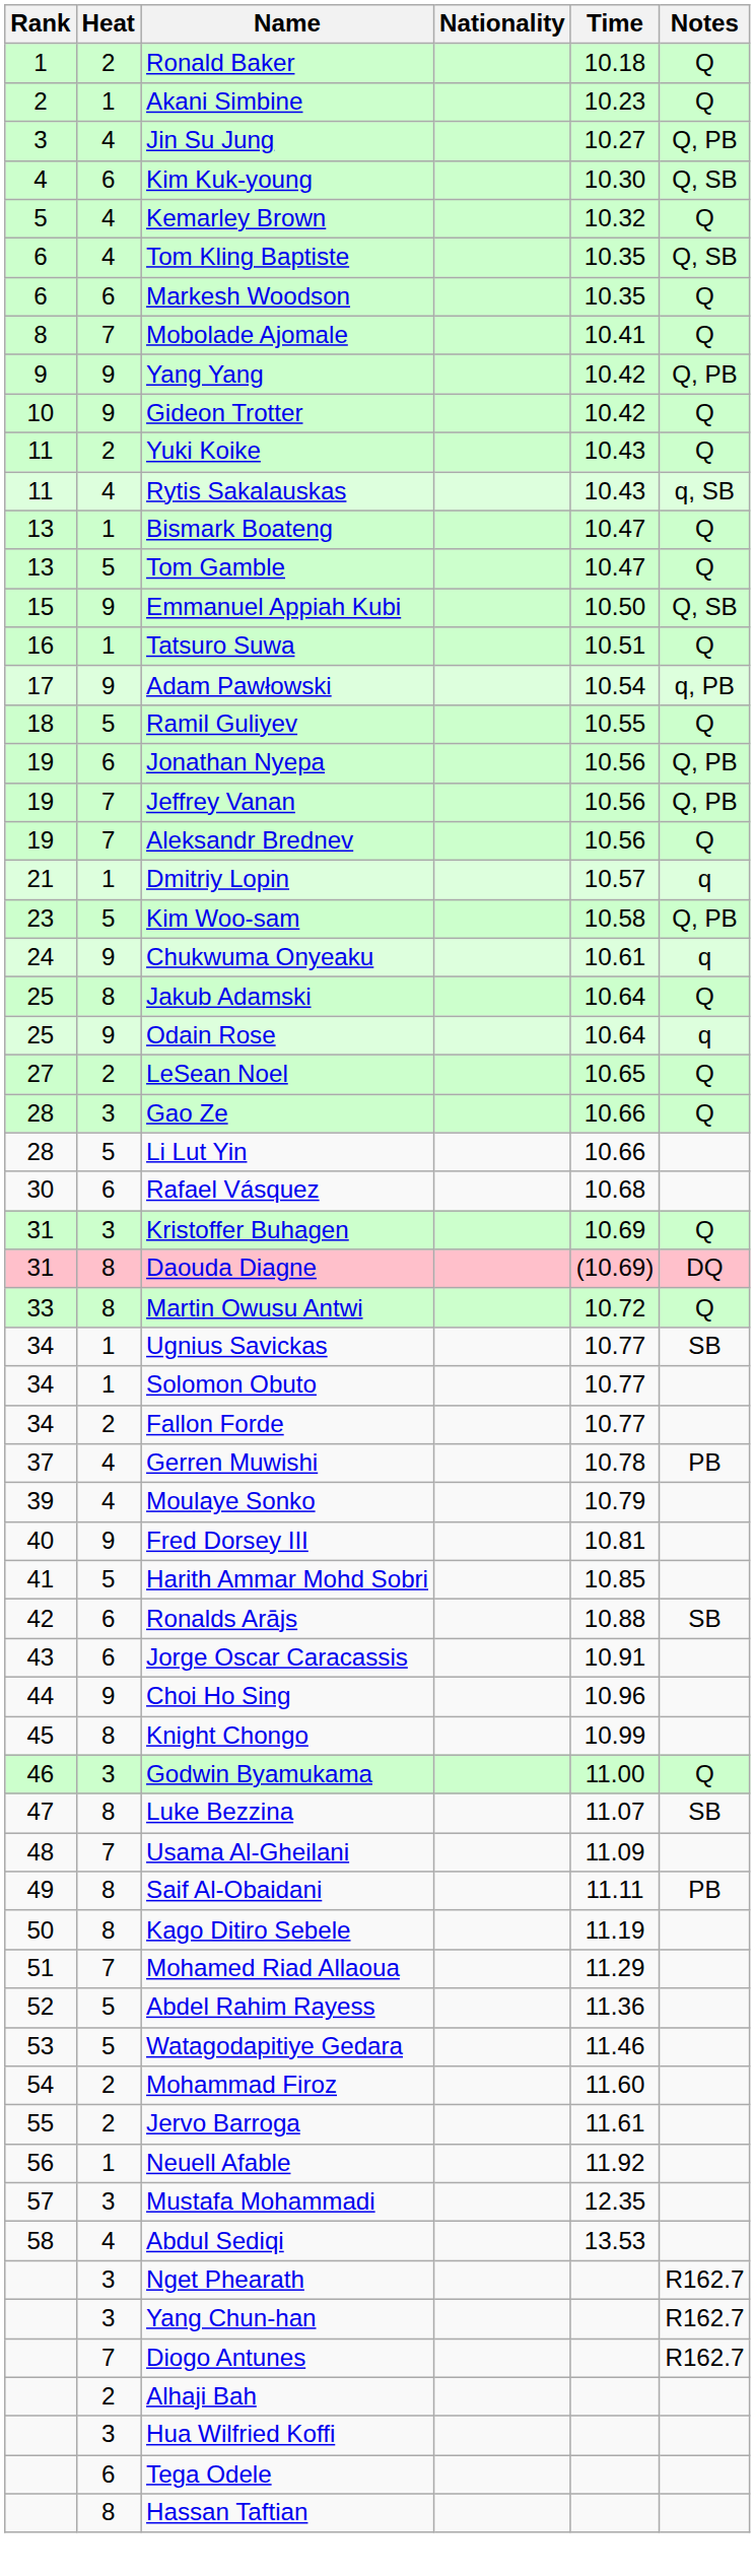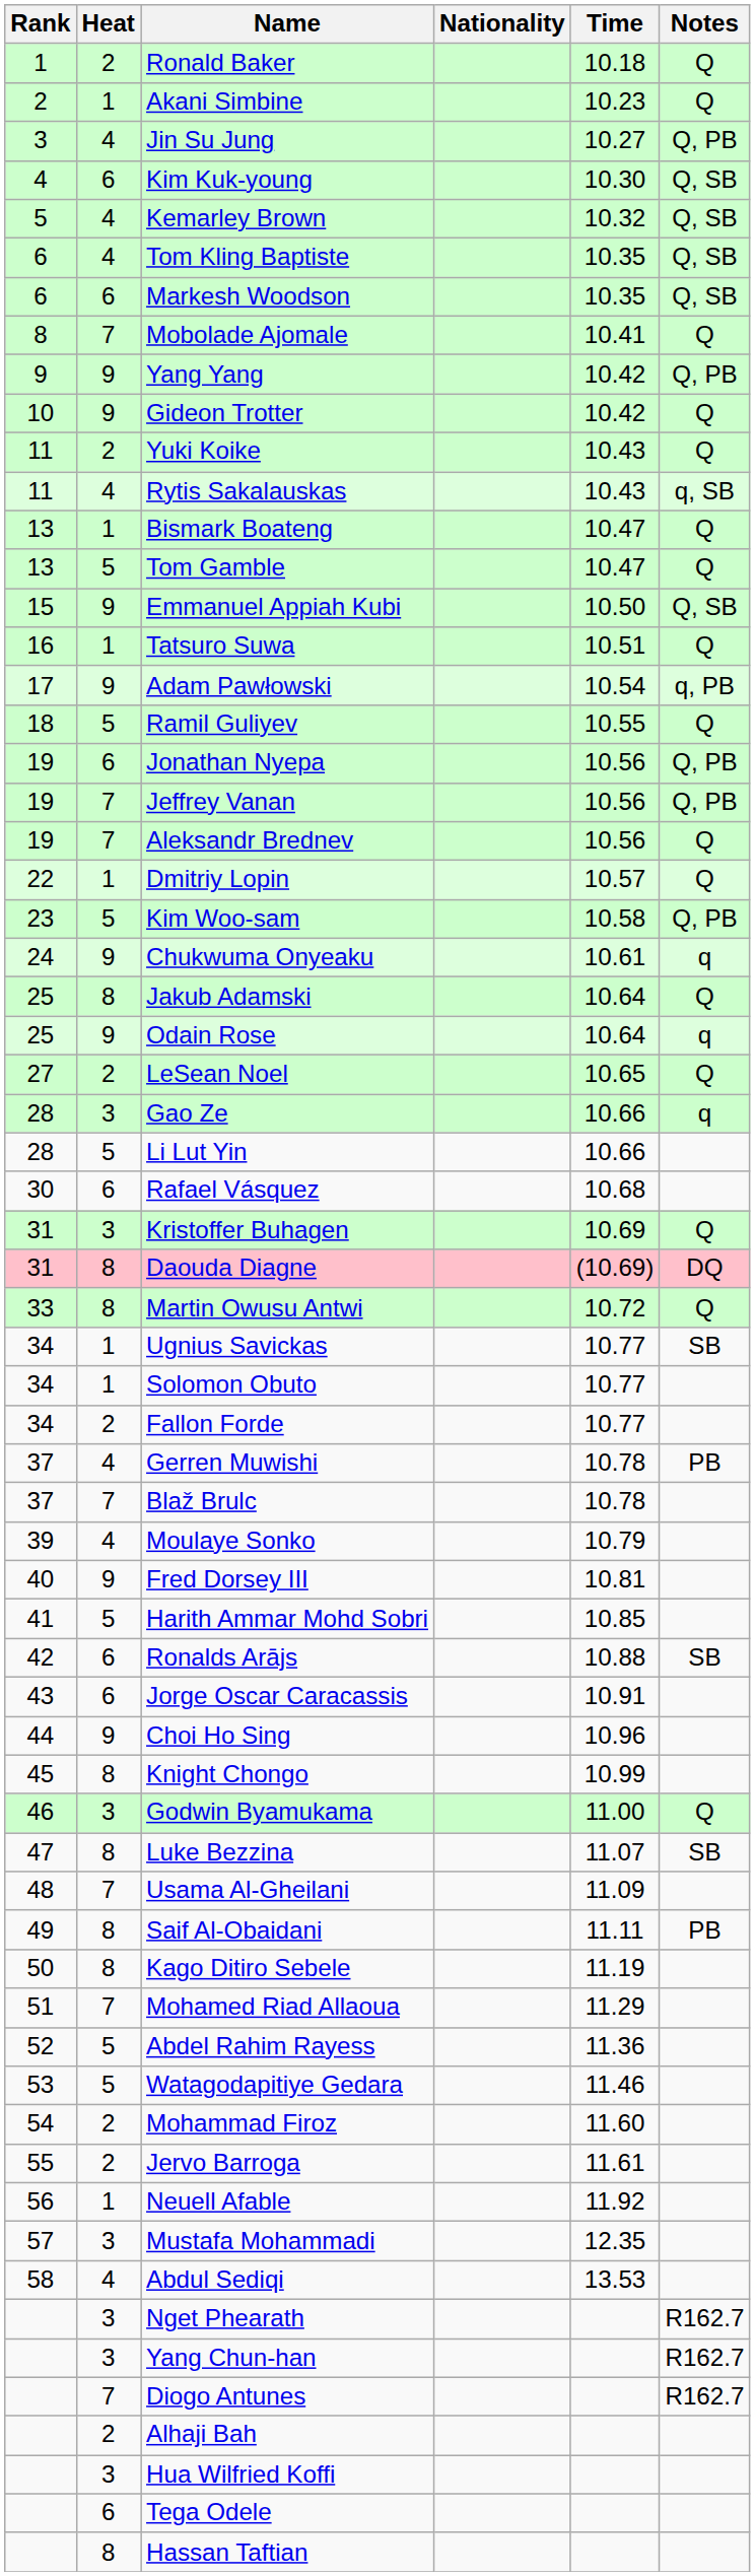 <table class="wikitable sortable" style="text-align:center">
 <tr>
 <th>Rank</th>
 <th>Heat</th>
 <th>Name</th>
 <th>Nationality</th>
 <th>Time</th>
 <th>Notes</th>
 </tr>
 <tr bgcolor=ccffcc>
 <td>1</td>
 <td>2</td>
 <td align=left><a href='#'>Ronald Baker</a></td>
 <td align=left></td>
 <td>10.18</td>
 <td>Q</td>
 </tr>
 <tr bgcolor=ccffcc>
 <td>2</td>
 <td>1</td>
 <td align=left><a href='#'>Akani Simbine</a></td>
 <td align=left></td>
 <td>10.23</td>
 <td>Q</td>
 </tr>
 <tr bgcolor=ccffcc>
 <td>3</td>
 <td>4</td>
 <td align=left><a href='#'>Jin Su Jung</a></td>
 <td align=left></td>
 <td>10.27</td>
 <td>Q, PB</td>
 </tr>
 <tr bgcolor=ccffcc>
 <td>4</td>
 <td>6</td>
 <td align=left><a href='#'>Kim Kuk-young</a></td>
 <td align=left></td>
 <td>10.30</td>
 <td>Q, SB</td>
 </tr>
 <tr bgcolor=ccffcc>
 <td>5</td>
 <td>4</td>
 <td align=left><a href='#'>Kemarley Brown</a></td>
 <td align=left></td>
 <td>10.32</td>
-<td>Q</td>
+<td>Q, SB</td>
 </tr>
 <tr bgcolor=ccffcc>
 <td>6</td>
 <td>4</td>
 <td align=left><a href='#'>Tom Kling Baptiste</a></td>
 <td align=left></td>
 <td>10.35</td>
 <td>Q, SB</td>
 </tr>
 <tr bgcolor=ccffcc>
 <td>6</td>
 <td>6</td>
 <td align=left><a href='#'>Markesh Woodson</a></td>
 <td align=left></td>
 <td>10.35</td>
-<td>Q</td>
+<td>Q, SB</td>
 </tr>
 <tr bgcolor=ccffcc>
 <td>8</td>
 <td>7</td>
 <td align=left><a href='#'>Mobolade Ajomale</a></td>
 <td align=left></td>
 <td>10.41</td>
 <td>Q</td>
 </tr>
 <tr bgcolor=ccffcc>
 <td>9</td>
 <td>9</td>
 <td align=left><a href='#'>Yang Yang</a></td>
 <td align=left></td>
 <td>10.42</td>
 <td>Q, PB</td>
 </tr>
 <tr bgcolor=ccffcc>
 <td>10</td>
 <td>9</td>
 <td align=left><a href='#'>Gideon Trotter</a></td>
 <td align=left></td>
 <td>10.42</td>
 <td>Q</td>
 </tr>
 <tr bgcolor=ccffcc>
 <td>11</td>
 <td>2</td>
 <td align=left><a href='#'>Yuki Koike</a></td>
 <td align=left></td>
 <td>10.43</td>
 <td>Q</td>
 </tr>
 <tr bgcolor=ddffdd>
 <td>11</td>
 <td>4</td>
 <td align=left><a href='#'>Rytis Sakalauskas</a></td>
 <td align=left></td>
 <td>10.43</td>
 <td>q, SB</td>
 </tr>
 <tr bgcolor=ccffcc>
 <td>13</td>
 <td>1</td>
 <td align=left><a href='#'>Bismark Boateng</a></td>
 <td align=left></td>
 <td>10.47</td>
 <td>Q</td>
 </tr>
 <tr bgcolor=ccffcc>
 <td>13</td>
 <td>5</td>
 <td align=left><a href='#'>Tom Gamble</a></td>
 <td align=left></td>
 <td>10.47</td>
 <td>Q</td>
 </tr>
 <tr bgcolor=ccffcc>
 <td>15</td>
 <td>9</td>
 <td align=left><a href='#'>Emmanuel Appiah Kubi</a></td>
 <td align=left></td>
 <td>10.50</td>
 <td>Q, SB</td>
 </tr>
 <tr bgcolor=ccffcc>
 <td>16</td>
 <td>1</td>
 <td align=left><a href='#'>Tatsuro Suwa</a></td>
 <td align=left></td>
 <td>10.51</td>
 <td>Q</td>
 </tr>
 <tr bgcolor=ddffdd>
 <td>17</td>
 <td>9</td>
 <td align=left><a href='#'>Adam Pawłowski</a></td>
 <td align=left></td>
 <td>10.54</td>
 <td>q, PB</td>
 </tr>
 <tr bgcolor=ccffcc>
 <td>18</td>
 <td>5</td>
 <td align=left><a href='#'>Ramil Guliyev</a></td>
 <td align=left></td>
 <td>10.55</td>
 <td>Q</td>
 </tr>
 <tr bgcolor=ccffcc>
 <td>19</td>
 <td>6</td>
 <td align=left><a href='#'>Jonathan Nyepa</a></td>
 <td align=left></td>
 <td>10.56</td>
 <td>Q, PB</td>
 </tr>
 <tr bgcolor=ccffcc>
 <td>19</td>
 <td>7</td>
 <td align=left><a href='#'>Jeffrey Vanan</a></td>
 <td align=left></td>
 <td>10.56</td>
 <td>Q, PB</td>
 </tr>
 <tr bgcolor=ccffcc>
 <td>19</td>
 <td>7</td>
 <td align=left><a href='#'>Aleksandr Brednev</a></td>
 <td align=left></td>
 <td>10.56</td>
 <td>Q</td>
 </tr>
 <tr bgcolor=ddffdd>
-<td>21</td>
+<td>22</td>
 <td>1</td>
 <td align=left><a href='#'>Dmitriy Lopin</a></td>
 <td align=left></td>
 <td>10.57</td>
-<td>q</td>
+<td>Q</td>
 </tr>
 <tr bgcolor=ccffcc>
 <td>23</td>
 <td>5</td>
 <td align=left><a href='#'>Kim Woo-sam</a></td>
 <td align=left></td>
 <td>10.58</td>
 <td>Q, PB</td>
 </tr>
 <tr bgcolor=ddffdd>
 <td>24</td>
 <td>9</td>
 <td align=left><a href='#'>Chukwuma Onyeaku</a></td>
 <td align=left></td>
 <td>10.61</td>
 <td>q</td>
 </tr>
 <tr bgcolor=ccffcc>
 <td>25</td>
 <td>8</td>
 <td align=left><a href='#'>Jakub Adamski</a></td>
 <td align=left></td>
 <td>10.64</td>
 <td>Q</td>
 </tr>
 <tr bgcolor=ddffdd>
 <td>25</td>
 <td>9</td>
 <td align=left><a href='#'>Odain Rose</a></td>
 <td align=left></td>
 <td>10.64</td>
 <td>q</td>
 </tr>
 <tr bgcolor=ccffcc>
 <td>27</td>
 <td>2</td>
 <td align=left><a href='#'>LeSean Noel</a></td>
 <td align=left></td>
 <td>10.65</td>
 <td>Q</td>
 </tr>
 <tr bgcolor=ccffcc>
 <td>28</td>
 <td>3</td>
 <td align=left><a href='#'>Gao Ze</a></td>
 <td align=left></td>
 <td>10.66</td>
-<td>Q</td>
+<td>q</td>
 </tr>
 <tr>
 <td>28</td>
 <td>5</td>
 <td align=left><a href='#'>Li Lut Yin</a></td>
 <td align=left></td>
 <td>10.66</td>
 <td></td>
 </tr>
 <tr>
 <td>30</td>
 <td>6</td>
 <td align=left><a href='#'>Rafael Vásquez</a></td>
 <td align=left></td>
 <td>10.68</td>
 <td></td>
 </tr>
 <tr bgcolor=ccffcc>
 <td>31</td>
 <td>3</td>
 <td align=left><a href='#'>Kristoffer Buhagen</a></td>
 <td align=left></td>
 <td>10.69</td>
 <td>Q</td>
 </tr>
 <tr bgcolor=pink>
 <td>31</td>
 <td>8</td>
 <td align=left><a href='#'>Daouda Diagne</a></td>
 <td align=left></td>
 <td>(10.69)</td>
 <td>DQ</td>
 </tr>
 <tr bgcolor=ccffcc>
 <td>33</td>
 <td>8</td>
 <td align=left><a href='#'>Martin Owusu Antwi</a></td>
 <td align=left></td>
 <td>10.72</td>
 <td>Q</td>
 </tr>
 <tr>
 <td>34</td>
 <td>1</td>
 <td align=left><a href='#'>Ugnius Savickas</a></td>
 <td align=left></td>
 <td>10.77</td>
 <td>SB</td>
 </tr>
 <tr>
 <td>34</td>
 <td>1</td>
 <td align=left><a href='#'>Solomon Obuto</a></td>
 <td align=left></td>
 <td>10.77</td>
 <td></td>
 </tr>
 <tr>
 <td>34</td>
 <td>2</td>
 <td align=left><a href='#'>Fallon Forde</a></td>
 <td align=left></td>
 <td>10.77</td>
 <td></td>
 </tr>
 <tr>
 <td>37</td>
 <td>4</td>
 <td align=left><a href='#'>Gerren Muwishi</a></td>
 <td align=left></td>
 <td>10.78</td>
 <td>PB</td>
+</tr>
+<tr>
+<td>37</td>
+<td>7</td>
+<td align=left><a href='#'>Blaž Brulc</a></td>
+<td align=left></td>
+<td>10.78</td>
+<td></td>
 </tr>
 <tr>
 <td>39</td>
 <td>4</td>
 <td align=left><a href='#'>Moulaye Sonko</a></td>
 <td align=left></td>
 <td>10.79</td>
 <td></td>
 </tr>
 <tr>
 <td>40</td>
 <td>9</td>
 <td align=left><a href='#'>Fred Dorsey III</a></td>
 <td align=left></td>
 <td>10.81</td>
 <td></td>
 </tr>
 <tr>
 <td>41</td>
 <td>5</td>
 <td align=left><a href='#'>Harith Ammar Mohd Sobri</a></td>
 <td align=left></td>
 <td>10.85</td>
 <td></td>
 </tr>
 <tr>
 <td>42</td>
 <td>6</td>
 <td align=left><a href='#'>Ronalds Arājs</a></td>
 <td align=left></td>
 <td>10.88</td>
 <td>SB</td>
 </tr>
 <tr>
 <td>43</td>
 <td>6</td>
 <td align=left><a href='#'>Jorge Oscar Caracassis</a></td>
 <td align=left></td>
 <td>10.91</td>
 <td></td>
 </tr>
 <tr>
 <td>44</td>
 <td>9</td>
 <td align=left><a href='#'>Choi Ho Sing</a></td>
 <td align=left></td>
 <td>10.96</td>
 <td></td>
 </tr>
 <tr>
 <td>45</td>
 <td>8</td>
 <td align=left><a href='#'>Knight Chongo</a></td>
 <td align=left></td>
 <td>10.99</td>
 <td></td>
 </tr>
 <tr bgcolor=ccffcc>
 <td>46</td>
 <td>3</td>
 <td align=left><a href='#'>Godwin Byamukama</a></td>
 <td align=left></td>
 <td>11.00</td>
 <td>Q</td>
 </tr>
 <tr>
 <td>47</td>
 <td>8</td>
 <td align=left><a href='#'>Luke Bezzina</a></td>
 <td align=left></td>
 <td>11.07</td>
 <td>SB</td>
 </tr>
 <tr>
 <td>48</td>
 <td>7</td>
 <td align=left><a href='#'>Usama Al-Gheilani</a></td>
 <td align=left></td>
 <td>11.09</td>
 <td></td>
 </tr>
 <tr>
 <td>49</td>
 <td>8</td>
 <td align=left><a href='#'>Saif Al-Obaidani</a></td>
 <td align=left></td>
 <td>11.11</td>
 <td>PB</td>
 </tr>
 <tr>
 <td>50</td>
 <td>8</td>
 <td align=left><a href='#'>Kago Ditiro Sebele</a></td>
 <td align=left></td>
 <td>11.19</td>
 <td></td>
 </tr>
 <tr>
 <td>51</td>
 <td>7</td>
 <td align=left><a href='#'>Mohamed Riad Allaoua</a></td>
 <td align=left></td>
 <td>11.29</td>
 <td></td>
 </tr>
 <tr>
 <td>52</td>
 <td>5</td>
 <td align=left><a href='#'>Abdel Rahim Rayess</a></td>
 <td align=left></td>
 <td>11.36</td>
 <td></td>
 </tr>
 <tr>
 <td>53</td>
 <td>5</td>
 <td align=left><a href='#'>Watagodapitiye Gedara</a></td>
 <td align=left></td>
 <td>11.46</td>
 <td></td>
 </tr>
 <tr>
 <td>54</td>
 <td>2</td>
 <td align=left><a href='#'>Mohammad Firoz</a></td>
 <td align=left></td>
 <td>11.60</td>
 <td></td>
 </tr>
 <tr>
 <td>55</td>
 <td>2</td>
 <td align=left><a href='#'>Jervo Barroga</a></td>
 <td align=left></td>
 <td>11.61</td>
 <td></td>
 </tr>
 <tr>
 <td>56</td>
 <td>1</td>
 <td align=left><a href='#'>Neuell Afable</a></td>
 <td align=left></td>
 <td>11.92</td>
 <td></td>
 </tr>
 <tr>
 <td>57</td>
 <td>3</td>
 <td align=left><a href='#'>Mustafa Mohammadi</a></td>
 <td align=left></td>
 <td>12.35</td>
 <td></td>
 </tr>
 <tr>
 <td>58</td>
 <td>4</td>
 <td align=left><a href='#'>Abdul Sediqi</a></td>
 <td align=left></td>
 <td>13.53</td>
 <td></td>
 </tr>
 <tr>
 <td></td>
 <td>3</td>
 <td align=left><a href='#'>Nget Phearath</a></td>
 <td align=left></td>
 <td></td>
 <td>R162.7</td>
 </tr>
 <tr>
 <td></td>
 <td>3</td>
 <td align=left><a href='#'>Yang Chun-han</a></td>
 <td align=left></td>
 <td></td>
 <td>R162.7</td>
 </tr>
 <tr>
 <td></td>
 <td>7</td>
 <td align=left><a href='#'>Diogo Antunes</a></td>
 <td align=left></td>
 <td></td>
 <td>R162.7</td>
 </tr>
 <tr>
 <td></td>
 <td>2</td>
 <td align=left><a href='#'>Alhaji Bah</a></td>
 <td align=left></td>
 <td></td>
 <td></td>
 </tr>
 <tr>
 <td></td>
 <td>3</td>
 <td align=left><a href='#'>Hua Wilfried Koffi</a></td>
 <td align=left></td>
 <td></td>
 <td></td>
 </tr>
 <tr>
 <td></td>
 <td>6</td>
 <td align=left><a href='#'>Tega Odele</a></td>
 <td align=left></td>
 <td></td>
 <td></td>
 </tr>
 <tr>
 <td></td>
 <td>8</td>
 <td align=left><a href='#'>Hassan Taftian</a></td>
 <td align=left></td>
 <td></td>
 <td></td>
 </tr>
 </table>
